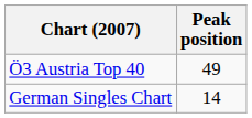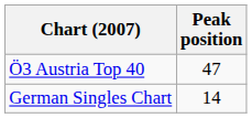 <table class="wikitable sortable">
 <tr>
 <th align="left">Chart (2007)</th>
 <th align="left">Peak<br>position</th>
 </tr>
 <tr>
 <td align="left"><a href='#'>Ö3 Austria Top 40</a></td>
-<td align="center">49</td>
+<td align="center">47</td>
 </tr>
 <tr>
 <td align="left"><a href='#'>German Singles Chart</a></td>
 <td align="center">14</td>
 </tr>
 </table>
